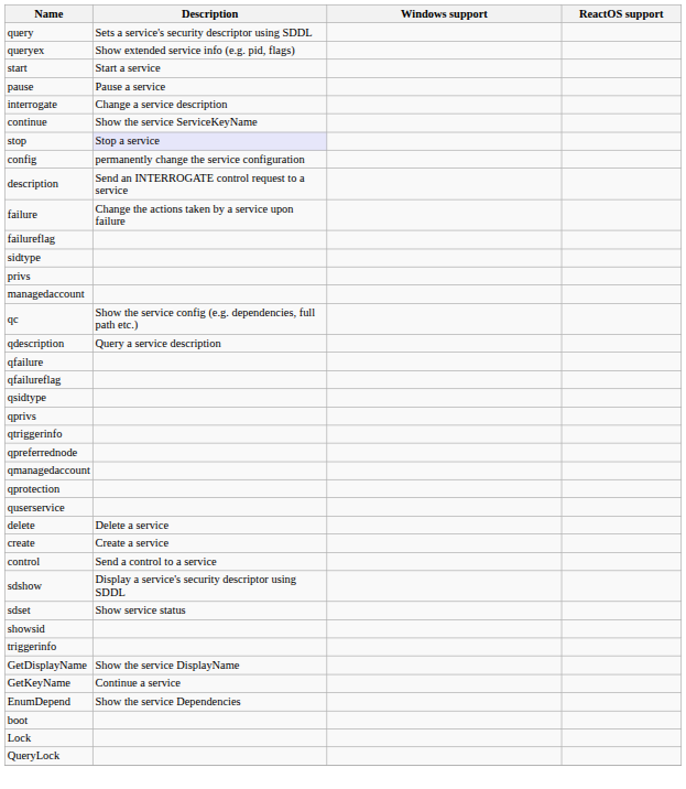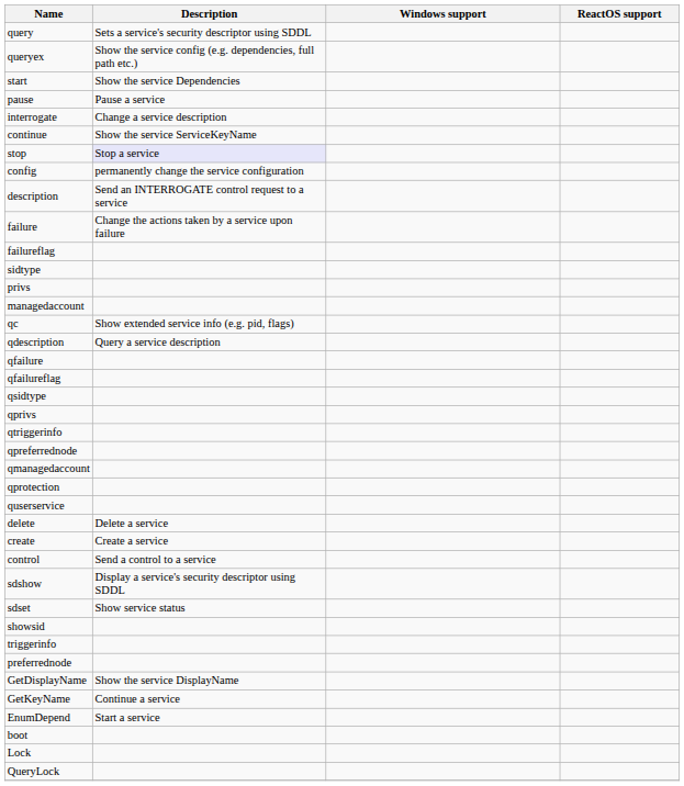 <table class="wikitable sortable">
 <tr>
 <th style="width:5em">Name</th>
 <th style="width:20em">Description</th>
 <th style="width:20em">Windows support</th>
 <th style="width:10em">ReactOS support</th>
 </tr>
 <tr>
 <td>query</td>
 <td>Sets a service's security descriptor using SDDL</td>
 <td></td>
 <td></td>
 </tr>
 <tr>
 <td>queryex</td>
-<td>Show extended service info (e.g. pid, flags)</td>
+<td>Show the service config (e.g. dependencies, full path etc.)</td>
 <td></td>
 <td></td>
 </tr>
 <tr>
 <td>start</td>
-<td>Start a service</td>
+<td>Show the service Dependencies</td>
 <td></td>
 <td></td>
 </tr>
 <tr>
 <td>pause</td>
 <td>Pause a service</td>
 <td></td>
 <td></td>
 </tr>
 <tr>
 <td>interrogate</td>
 <td>Change a service description</td>
 <td></td>
 <td></td>
 </tr>
 <tr>
 <td>continue</td>
 <td>Show the service ServiceKeyName</td>
 <td></td>
 <td></td>
 </tr>
 <tr>
 <td>stop</td>
 <td style="background: lavender;">Stop a service</td>
 <td></td>
 <td></td>
 </tr>
 <tr>
 <td>config</td>
 <td>permanently change the service configuration</td>
 <td></td>
 <td></td>
 </tr>
 <tr>
 <td>description</td>
 <td>Send an INTERROGATE control request to a service</td>
 <td></td>
 <td></td>
 </tr>
 <tr>
 <td>failure</td>
 <td>Change the actions taken by a service upon failure</td>
 <td></td>
 <td></td>
 </tr>
 <tr>
 <td>failureflag</td>
 <td></td>
 <td></td>
 <td></td>
 </tr>
 <tr>
 <td>sidtype</td>
 <td></td>
 <td></td>
 <td></td>
 </tr>
 <tr>
 <td>privs</td>
 <td></td>
 <td></td>
 <td></td>
 </tr>
 <tr>
 <td>managedaccount</td>
 <td></td>
 <td></td>
 <td></td>
 </tr>
 <tr>
 <td>qc</td>
-<td>Show the service config (e.g. dependencies, full path etc.)</td>
+<td>Show extended service info (e.g. pid, flags)</td>
 <td></td>
 <td></td>
 </tr>
 <tr>
 <td>qdescription</td>
 <td>Query a service description</td>
 <td></td>
 <td></td>
 </tr>
 <tr>
 <td>qfailure</td>
 <td></td>
 <td></td>
 <td></td>
 </tr>
 <tr>
 <td>qfailureflag</td>
 <td></td>
 <td></td>
 <td></td>
 </tr>
 <tr>
 <td>qsidtype</td>
 <td></td>
 <td></td>
 <td></td>
 </tr>
 <tr>
 <td>qprivs</td>
 <td></td>
 <td></td>
 <td></td>
 </tr>
 <tr>
 <td>qtriggerinfo</td>
 <td></td>
 <td></td>
 <td></td>
 </tr>
 <tr>
 <td>qpreferrednode</td>
 <td></td>
 <td></td>
 <td></td>
 </tr>
 <tr>
 <td>qmanagedaccount</td>
 <td></td>
 <td></td>
 <td></td>
 </tr>
 <tr>
 <td>qprotection</td>
 <td></td>
 <td></td>
 <td></td>
 </tr>
 <tr>
 <td>quserservice</td>
 <td></td>
 <td></td>
 <td></td>
 </tr>
 <tr>
 <td>delete</td>
 <td>Delete a service</td>
 <td></td>
 <td></td>
 </tr>
 <tr>
 <td>create</td>
 <td>Create a service</td>
 <td></td>
 <td></td>
 </tr>
 <tr>
 <td>control</td>
 <td>Send a control to a service</td>
 <td></td>
 <td></td>
 </tr>
 <tr>
 <td>sdshow</td>
 <td>Display a service's security descriptor using SDDL</td>
 <td></td>
 <td></td>
 </tr>
 <tr>
 <td>sdset</td>
 <td>Show service status</td>
 <td></td>
 <td></td>
 </tr>
 <tr>
 <td>showsid</td>
 <td></td>
 <td></td>
 <td></td>
 </tr>
 <tr>
 <td>triggerinfo</td>
 <td></td>
 <td></td>
 <td></td>
 </tr>
 <tr>
+<td>preferrednode</td>
+<td></td>
+<td></td>
+<td></td>
+</tr>
+<tr>
 <td>GetDisplayName</td>
 <td>Show the service DisplayName</td>
 <td></td>
 <td></td>
 </tr>
 <tr>
 <td>GetKeyName</td>
 <td>Continue a service</td>
 <td></td>
 <td></td>
 </tr>
 <tr>
 <td>EnumDepend</td>
-<td>Show the service Dependencies</td>
+<td>Start a service</td>
 <td></td>
 <td></td>
 </tr>
 <tr>
 <td>boot</td>
 <td></td>
 <td></td>
 <td></td>
 </tr>
 <tr>
 <td>Lock</td>
 <td></td>
 <td></td>
 <td></td>
 </tr>
 <tr>
 <td>QueryLock</td>
 <td></td>
 <td></td>
 <td></td>
 </tr>
 <tr>
 </tr>
 </table>
